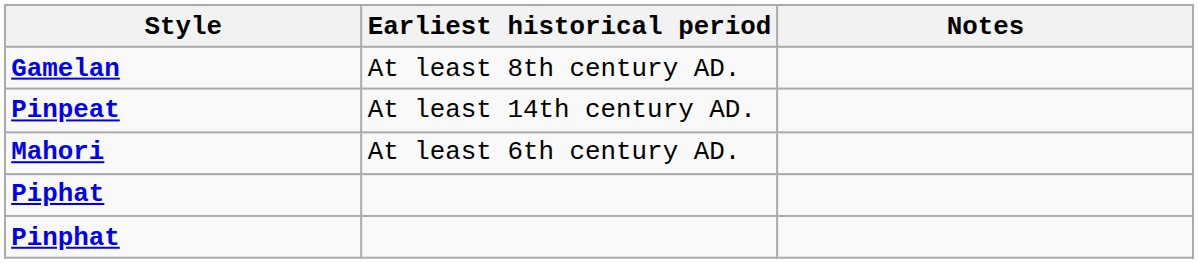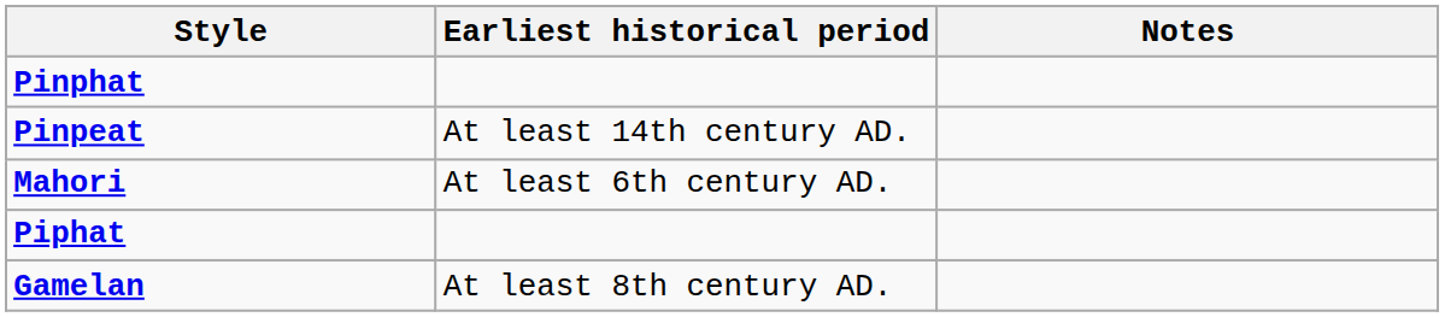 <table class="wikitable">
 <tr>
 <th width="30%">Style</th>
 <th width="35%">Earliest historical period</th>
 <th width="35%">Notes</th>
 </tr>
-<tr valign="middle">
-<td><strong><a href='#'>Gamelan</a></strong></td>
-<td>At least 8th century AD.</td>
+<tr>
+<td><strong><a href='#'>Pinphat</a></strong></td>
+<td></td>
 <td></td>
 </tr>
 <tr>
 <td><strong><a href='#'>Pinpeat</a></strong></td>
 <td>At least 14th century AD.</td>
 <td></td>
 </tr>
 <tr>
 <td><strong><a href='#'>Mahori</a></strong></td>
 <td>At least 6th century AD.</td>
 <td></td>
 </tr>
 <tr>
 <td><strong><a href='#'>Piphat</a></strong></td>
 <td></td>
 <td></td>
 </tr>
-<tr>
-<td><strong><a href='#'>Pinphat</a></strong></td>
-<td></td>
+<tr valign="middle">
+<td><strong><a href='#'>Gamelan</a></strong></td>
+<td>At least 8th century AD.</td>
 <td></td>
 </tr>
 </table>
